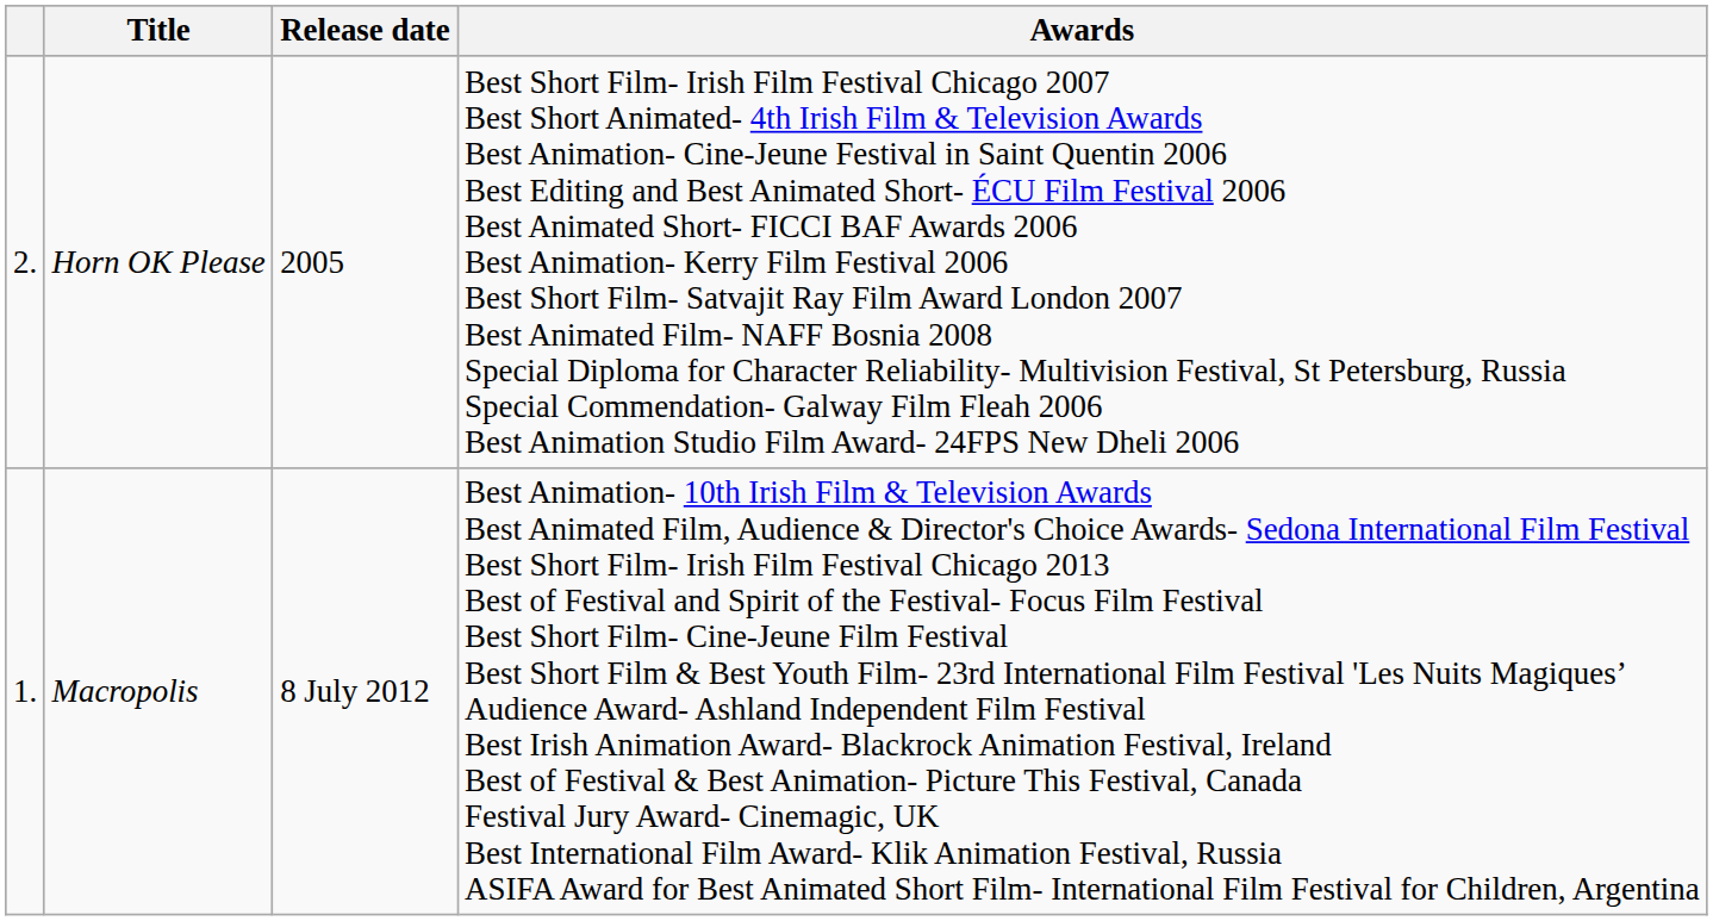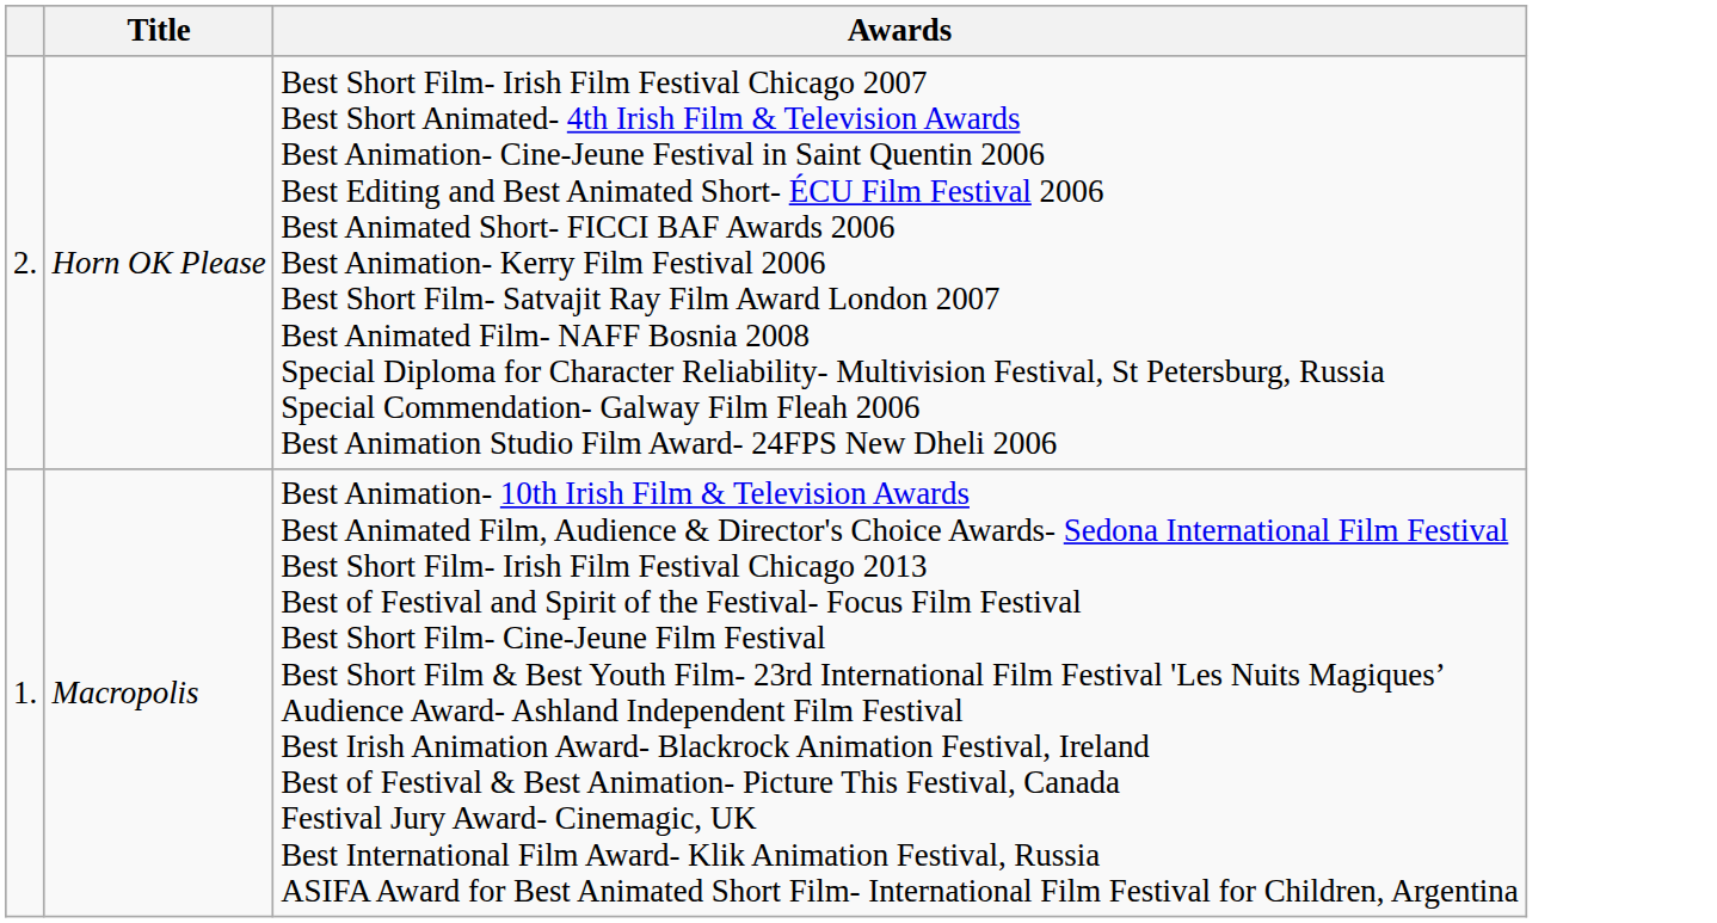 <table class="wikitable">
 <tr>
 <th></th>
 <th>Title</th>
-<th>Release date</th>
 <th>Awards</th>
 </tr>
 <tr>
 <td>2.</td>
 <td><em>Horn OK Please</em></td>
-<td>2005</td>
 <td>Best Short Film- Irish Film Festival Chicago 2007<br>Best Short Animated- <a href='#'>4th Irish Film & Television Awards</a><br>Best Animation- Cine-Jeune Festival in Saint Quentin 2006<br>Best Editing and Best Animated Short- <a href='#'>ÉCU Film Festival</a> 2006<br>Best Animated Short- FICCI BAF Awards 2006<br>Best Animation- Kerry Film Festival 2006<br>Best Short Film- Satvajit Ray Film Award London 2007<br>Best Animated Film- NAFF Bosnia 2008<br>Special Diploma for Character Reliability- Multivision Festival, St Petersburg, Russia<br>Special Commendation- Galway Film Fleah 2006<br>Best Animation Studio Film Award- 24FPS New Dheli 2006</td>
 </tr>
 <tr>
 <td>1.</td>
 <td><em>Macropolis</em></td>
-<td>8 July 2012</td>
 <td>Best Animation- <a href='#'>10th Irish Film & Television Awards</a><br>Best Animated Film, Audience & Director's Choice Awards- <a href='#'>Sedona International Film Festival</a><br>Best Short Film- Irish Film Festival Chicago 2013<br>Best of Festival and Spirit of the Festival- Focus Film Festival<br>Best Short Film- Cine-Jeune Film Festival<br>Best Short Film & Best Youth Film- 23rd International Film Festival 'Les Nuits Magiques’<br>Audience Award- Ashland Independent Film Festival<br>Best Irish Animation Award- Blackrock Animation Festival, Ireland<br>Best of Festival & Best Animation- Picture This Festival, Canada<br>Festival Jury Award- Cinemagic, UK<br>Best International Film Award- Klik Animation Festival, Russia<br>ASIFA Award for Best Animated Short Film- International Film Festival for Children, Argentina</td>
 </tr>
 </table>
